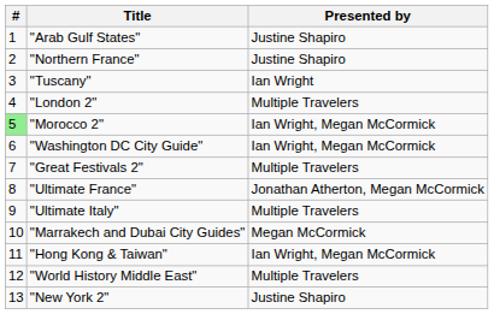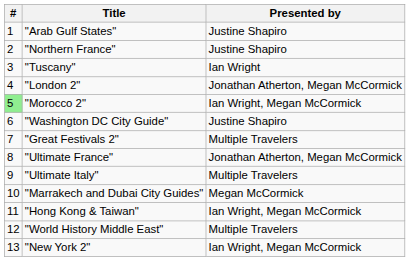 <table class="wikitable">
 <tr>
 <th>#</th>
 <th>Title</th>
 <th>Presented by</th>
 </tr>
 <tr>
 <td>1</td>
 <td>"Arab Gulf States"</td>
 <td>Justine Shapiro</td>
 </tr>
 <tr>
 <td>2</td>
 <td>"Northern France"</td>
 <td>Justine Shapiro</td>
 </tr>
 <tr>
 <td>3</td>
 <td>"Tuscany"</td>
 <td>Ian Wright</td>
 </tr>
 <tr>
 <td>4</td>
 <td>"London 2"</td>
-<td>Multiple Travelers</td>
+<td>Jonathan Atherton, Megan McCormick</td>
 </tr>
 <tr>
 <td style="background: lightgreen;">5</td>
 <td>"Morocco 2"</td>
 <td>Ian Wright, Megan McCormick</td>
 </tr>
 <tr>
 <td>6</td>
 <td>"Washington DC City Guide"</td>
-<td>Ian Wright, Megan McCormick</td>
+<td>Justine Shapiro</td>
 </tr>
 <tr>
 <td>7</td>
 <td>"Great Festivals 2"</td>
 <td>Multiple Travelers</td>
 </tr>
 <tr>
 <td>8</td>
 <td>"Ultimate France"</td>
 <td>Jonathan Atherton, Megan McCormick</td>
 </tr>
 <tr>
 <td>9</td>
 <td>"Ultimate Italy"</td>
 <td>Multiple Travelers</td>
 </tr>
 <tr>
 <td>10</td>
 <td>"Marrakech and Dubai City Guides"</td>
 <td>Megan McCormick</td>
 </tr>
 <tr>
 <td>11</td>
 <td>"Hong Kong & Taiwan"</td>
 <td>Ian Wright, Megan McCormick</td>
 </tr>
 <tr>
 <td>12</td>
 <td>"World History Middle East"</td>
 <td>Multiple Travelers</td>
 </tr>
 <tr>
 <td>13</td>
 <td>"New York 2"</td>
-<td>Justine Shapiro</td>
+<td>Ian Wright, Megan McCormick</td>
 </tr>
 </table>
